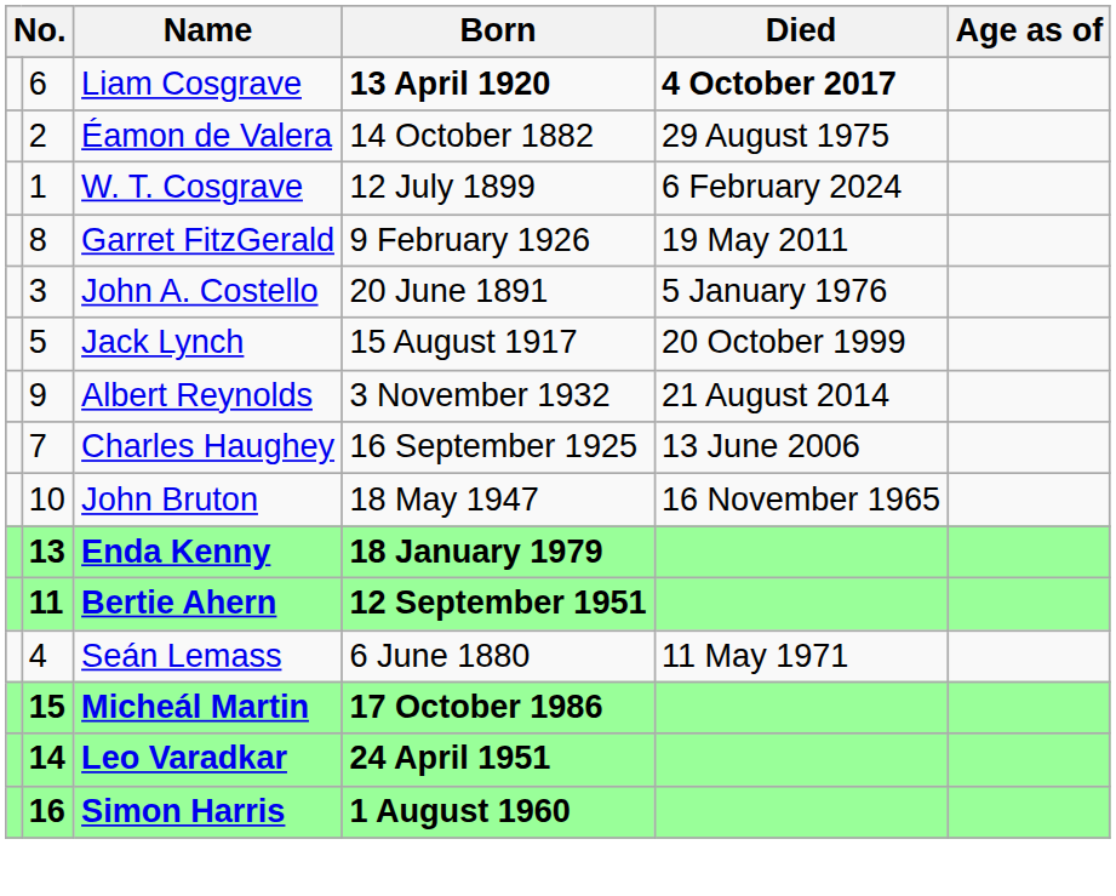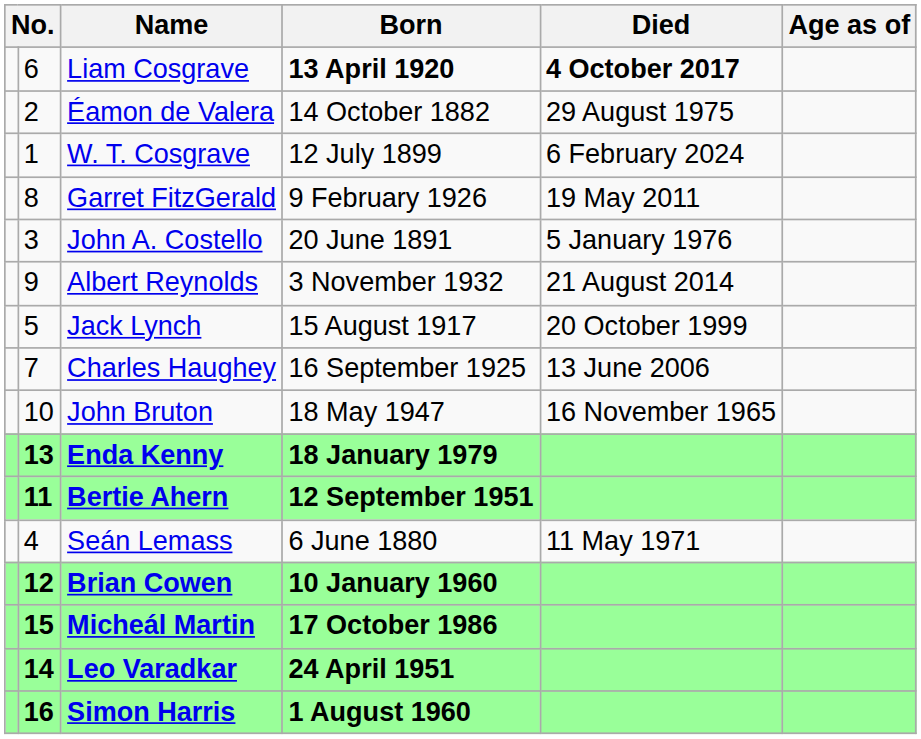 <table class="wikitable">
 <tr>
 <th colspan="2">No.</th>
 <th>Name</th>
 <th>Born</th>
 <th>Died</th>
 <th>Age as of<br></th>
 </tr>
 <tr>
 <td></td>
 <td>6</td>
 <td><a href='#'>Liam Cosgrave</a></td>
 <td><strong>13 April 1920</strong></td>
 <td><strong>4 October 2017</strong></td>
 <td></td>
 </tr>
 <tr>
 <td></td>
 <td>2</td>
 <td><a href='#'>Éamon de Valera</a></td>
 <td>14 October 1882</td>
 <td>29 August 1975</td>
 <td></td>
 </tr>
 <tr>
 <td></td>
 <td>1</td>
 <td><a href='#'>W. T. Cosgrave</a></td>
 <td>12 July 1899</td>
 <td>6 February 2024</td>
 <td></td>
 </tr>
 <tr>
 <td></td>
 <td>8</td>
 <td><a href='#'>Garret FitzGerald</a></td>
 <td>9 February 1926</td>
 <td>19 May 2011</td>
 <td></td>
 </tr>
 <tr>
 <td></td>
 <td>3</td>
 <td><a href='#'>John A. Costello</a></td>
 <td>20 June 1891</td>
 <td>5 January 1976</td>
 <td></td>
 </tr>
 <tr>
 <td></td>
+<td>9</td>
+<td><a href='#'>Albert Reynolds</a></td>
+<td>3 November 1932</td>
+<td>21 August 2014</td>
+<td></td>
+</tr>
+<tr>
+<td></td>
 <td>5</td>
 <td><a href='#'>Jack Lynch</a></td>
 <td>15 August 1917</td>
 <td>20 October 1999</td>
-<td></td>
-</tr>
-<tr>
-<td></td>
-<td>9</td>
-<td><a href='#'>Albert Reynolds</a></td>
-<td>3 November 1932</td>
-<td>21 August 2014</td>
 <td></td>
 </tr>
 <tr>
 <td></td>
 <td>7</td>
 <td><a href='#'>Charles Haughey</a></td>
 <td>16 September 1925</td>
 <td>13 June 2006</td>
 <td></td>
 </tr>
 <tr>
 <td></td>
 <td>10</td>
 <td><a href='#'>John Bruton</a></td>
 <td>18 May 1947</td>
 <td>16 November 1965</td>
 <td></td>
 </tr>
 <tr bgcolor="99FF99">
 <td></td>
 <td><strong>13</strong></td>
 <td><strong><a href='#'>Enda Kenny</a></strong></td>
 <td><strong>18 January 1979</strong></td>
 <td></td>
 <td><strong></strong></td>
 </tr>
 <tr bgcolor="99FF99">
 <td></td>
 <td><strong>11</strong></td>
 <td><strong><a href='#'>Bertie Ahern</a></strong></td>
 <td><strong>12 September 1951</strong></td>
 <td></td>
 <td><strong></strong></td>
 </tr>
 <tr>
 <td></td>
 <td>4</td>
 <td><a href='#'>Seán Lemass</a></td>
 <td>6 June 1880</td>
 <td>11 May 1971</td>
 <td></td>
 </tr>
 <tr bgcolor="99FF99">
 <td></td>
+<td><strong>12</strong></td>
+<td><strong><a href='#'>Brian Cowen</a></strong></td>
+<td><strong>10 January 1960</strong></td>
+<td></td>
+<td><strong></strong></td>
+</tr>
+<tr bgcolor="99FF99">
+<td></td>
 <td><strong>15</strong></td>
 <td><strong><a href='#'>Micheál Martin</a></strong></td>
 <td><strong>17 October 1986</strong></td>
 <td></td>
 <td><strong></strong></td>
 </tr>
 <tr bgcolor="99FF99">
 <td></td>
 <td><strong>14</strong></td>
 <td><strong><a href='#'>Leo Varadkar</a></strong></td>
 <td><strong>24 April 1951</strong></td>
 <td></td>
 <td><strong></strong></td>
 </tr>
 <tr bgcolor="99FF99">
 <td></td>
 <td><strong>16</strong></td>
 <td><strong><a href='#'>Simon Harris</a></strong></td>
 <td><strong>1 August 1960</strong></td>
 <td></td>
 <td><strong></strong></td>
 </tr>
 </table>
